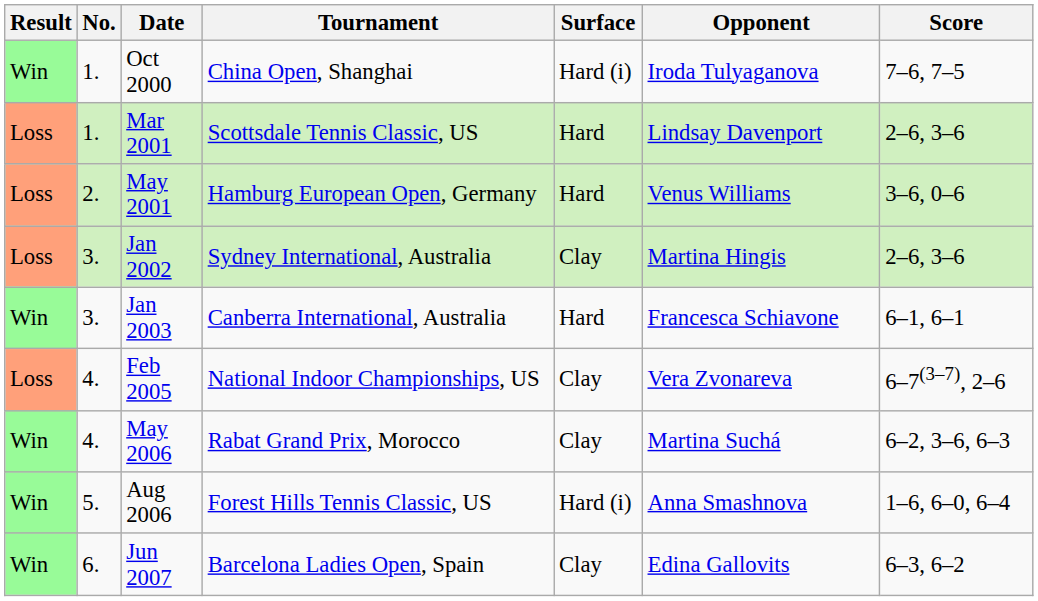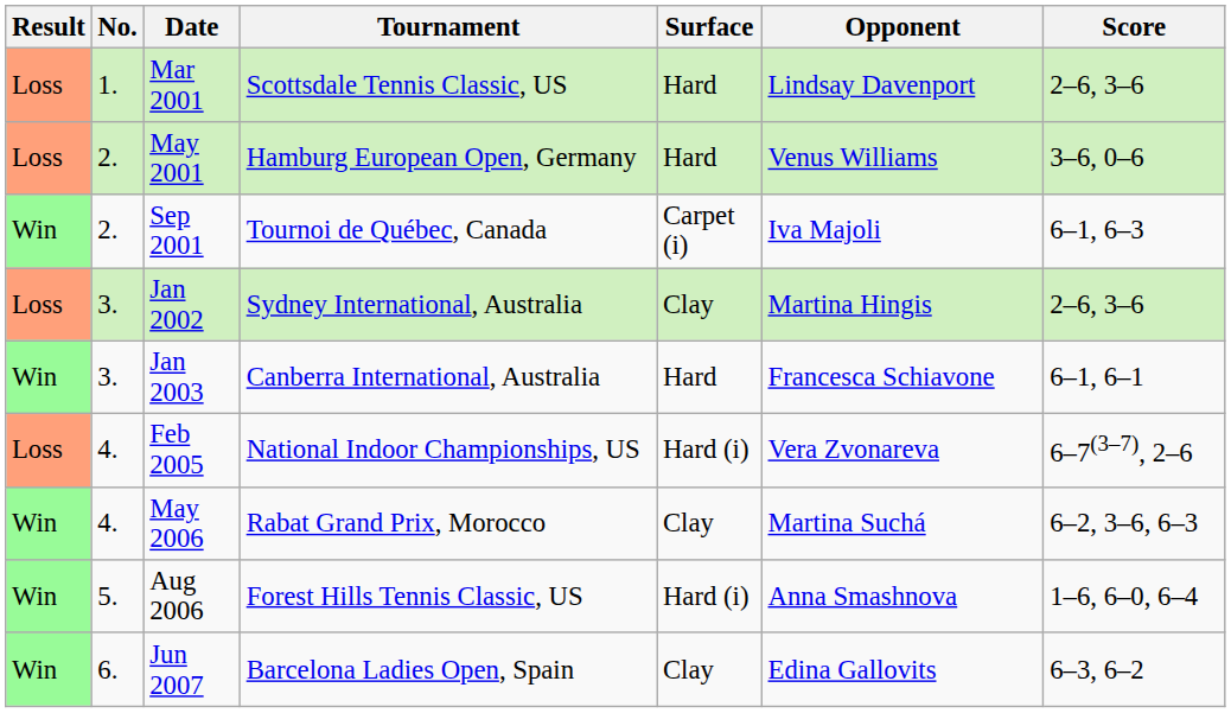 <table class="sortable wikitable">
 <tr>
 <th>Result</th>
 <th width=20>No.</th>
 <th width=50>Date</th>
 <th width=240>Tournament</th>
 <th width=55>Surface</th>
 <th width=160>Opponent</th>
 <th width=100 class="unsortable">Score</th>
-</tr>
-<tr>
-<td style="background:#98fb98;">Win</td>
-<td>1.</td>
-<td>Oct 2000</td>
-<td><a href='#'>China Open</a>, Shanghai</td>
-<td>Hard (i)</td>
-<td> <a href='#'>Iroda Tulyaganova</a></td>
-<td>7–6, 7–5</td>
 </tr>
 <tr bgcolor=#d0f0c0>
 <td style="background:#ffa07a;">Loss</td>
 <td>1.</td>
 <td><a href='#'>Mar 2001</a></td>
 <td><a href='#'>Scottsdale Tennis Classic</a>, US</td>
 <td>Hard</td>
 <td> <a href='#'>Lindsay Davenport</a></td>
 <td>2–6, 3–6</td>
 </tr>
 <tr bgcolor=#d0f0c0>
 <td style="background:#ffa07a;">Loss</td>
 <td>2.</td>
 <td><a href='#'>May 2001</a></td>
 <td><a href='#'>Hamburg European Open</a>, Germany</td>
 <td>Hard</td>
 <td> <a href='#'>Venus Williams</a></td>
 <td>3–6, 0–6</td>
+</tr>
+<tr>
+<td style="background:#98fb98;">Win</td>
+<td>2.</td>
+<td><a href='#'>Sep 2001</a></td>
+<td><a href='#'>Tournoi de Québec</a>, Canada</td>
+<td>Carpet (i)</td>
+<td> <a href='#'>Iva Majoli</a></td>
+<td>6–1, 6–3</td>
 </tr>
 <tr bgcolor=#d0f0c0>
 <td style="background:#ffa07a;">Loss</td>
 <td>3.</td>
 <td><a href='#'>Jan 2002</a></td>
 <td><a href='#'>Sydney International</a>, Australia</td>
 <td>Clay</td>
 <td> <a href='#'>Martina Hingis</a></td>
 <td>2–6, 3–6</td>
 </tr>
 <tr>
 <td style="background:#98fb98;">Win</td>
 <td>3.</td>
 <td><a href='#'>Jan 2003</a></td>
 <td><a href='#'>Canberra International</a>, Australia</td>
 <td>Hard</td>
 <td> <a href='#'>Francesca Schiavone</a></td>
 <td>6–1, 6–1</td>
 </tr>
 <tr>
 <td style="background:#ffa07a;">Loss</td>
 <td>4.</td>
 <td><a href='#'>Feb 2005</a></td>
 <td><a href='#'>National Indoor Championships</a>, US</td>
-<td>Clay</td>
+<td>Hard (i)</td>
 <td> <a href='#'>Vera Zvonareva</a></td>
 <td>6–7<sup>(3–7)</sup>, 2–6</td>
 </tr>
 <tr>
 <td style="background:#98fb98;">Win</td>
 <td>4.</td>
 <td><a href='#'>May 2006</a></td>
 <td><a href='#'>Rabat Grand Prix</a>, Morocco</td>
 <td>Clay</td>
 <td> <a href='#'>Martina Suchá</a></td>
 <td>6–2, 3–6, 6–3</td>
 </tr>
 <tr>
 <td style="background:#98fb98;">Win</td>
 <td>5.</td>
 <td>Aug 2006</td>
 <td><a href='#'>Forest Hills Tennis Classic</a>, US</td>
 <td>Hard (i)</td>
 <td> <a href='#'>Anna Smashnova</a></td>
 <td>1–6, 6–0, 6–4</td>
 </tr>
 <tr>
 <td style="background:#98fb98;">Win</td>
 <td>6.</td>
 <td><a href='#'>Jun 2007</a></td>
 <td><a href='#'>Barcelona Ladies Open</a>, Spain</td>
 <td>Clay</td>
 <td> <a href='#'>Edina Gallovits</a></td>
 <td>6–3, 6–2</td>
 </tr>
 </table>
